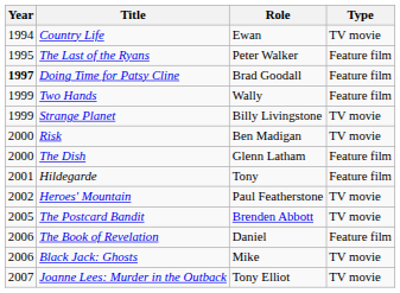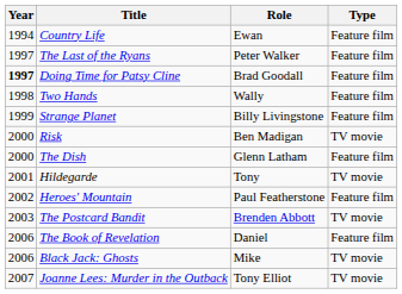 <table class="wikitable">
 <tr>
 <th>Year</th>
 <th>Title</th>
 <th>Role</th>
 <th>Type</th>
 </tr>
 <tr>
 <td>1994</td>
 <td><em><a href='#'>Country Life</a></em></td>
 <td>Ewan</td>
-<td>TV movie</td>
+<td>Feature film</td>
 </tr>
 <tr>
-<td>1995</td>
+<td>1997</td>
 <td><em><a href='#'>The Last of the Ryans</a></em></td>
 <td>Peter Walker</td>
 <td>Feature film</td>
 </tr>
 <tr>
 <td><strong>1997</strong></td>
 <td><em><a href='#'>Doing Time for Patsy Cline</a></em></td>
 <td>Brad Goodall</td>
 <td>Feature film</td>
 </tr>
 <tr>
-<td>1999</td>
+<td>1998</td>
 <td><em><a href='#'>Two Hands</a></em></td>
 <td>Wally</td>
 <td>Feature film</td>
 </tr>
 <tr>
 <td>1999</td>
 <td><em><a href='#'>Strange Planet</a></em></td>
 <td>Billy Livingstone</td>
-<td>TV movie</td>
+<td>Feature film</td>
 </tr>
 <tr>
 <td>2000</td>
 <td><em><a href='#'>Risk</a></em></td>
 <td>Ben Madigan</td>
 <td>TV movie</td>
 </tr>
 <tr>
 <td>2000</td>
 <td><em><a href='#'>The Dish</a></em></td>
 <td>Glenn Latham</td>
 <td>Feature film</td>
 </tr>
 <tr>
 <td>2001</td>
 <td><em>Hildegarde</em></td>
 <td>Tony</td>
-<td>Feature film</td>
+<td>TV movie</td>
 </tr>
 <tr>
 <td>2002</td>
 <td><em><a href='#'>Heroes' Mountain</a></em></td>
 <td>Paul Featherstone</td>
-<td>TV movie</td>
+<td>Feature film</td>
 </tr>
 <tr>
-<td>2005</td>
+<td>2003</td>
 <td><em><a href='#'>The Postcard Bandit</a></em></td>
 <td><a href='#'>Brenden Abbott</a></td>
 <td>TV movie</td>
 </tr>
 <tr>
 <td>2006</td>
 <td><em><a href='#'>The Book of Revelation</a></em></td>
 <td>Daniel</td>
 <td>Feature film</td>
 </tr>
 <tr>
 <td>2006</td>
 <td><em><a href='#'>Black Jack: Ghosts</a></em></td>
 <td>Mike</td>
 <td>TV movie</td>
 </tr>
 <tr>
 <td>2007</td>
 <td><em><a href='#'>Joanne Lees: Murder in the Outback</a></em></td>
 <td>Tony Elliot</td>
 <td>TV movie</td>
 </tr>
 </table>
